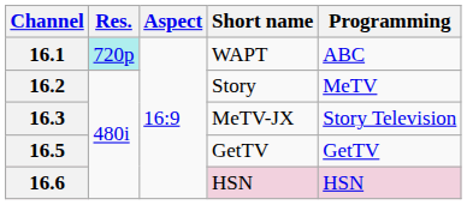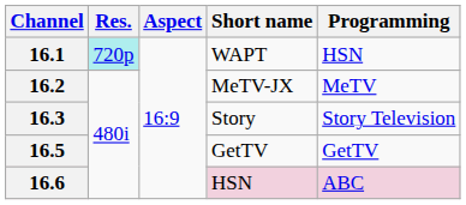 <table class="wikitable">
 <tr>
 <th scope = "col"><a href='#'>Channel</a></th>
 <th scope = "col"><a href='#'>Res.</a></th>
 <th scope = "col"><a href='#'>Aspect</a></th>
 <th scope = "col">Short name</th>
 <th scope = "col">Programming</th>
 </tr>
 <tr>
 <th scope = "row">16.1</th>
 <td style="background: paleturquoise;"><a href='#'>720p</a></td>
 <td rowspan=5><a href='#'>16:9</a></td>
 <td>WAPT</td>
-<td><a href='#'>ABC</a></td>
+<td><a href='#'>HSN</a> </td>
 </tr>
 <tr>
 <th scope = "row">16.2</th>
 <td rowspan=4><a href='#'>480i</a></td>
-<td>Story</td>
+<td>MeTV-JX</td>
 <td><a href='#'>MeTV</a></td>
 </tr>
 <tr>
 <th scope = "row">16.3</th>
-<td>MeTV-JX</td>
+<td>Story</td>
 <td><a href='#'>Story Television</a></td>
 </tr>
 <tr>
 <th scope = "row">16.5</th>
 <td>GetTV</td>
 <td><a href='#'>GetTV</a></td>
 </tr>
 <tr style="background-color: #f2d1de;">
 <th scope = "row">16.6</th>
 <td>HSN</td>
-<td><a href='#'>HSN</a> </td>
+<td><a href='#'>ABC</a></td>
 </tr>
 </table>
